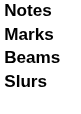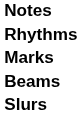 <table>
 <tr>
 <td><strong>Notes</strong></td>
+<td></td>
+</tr>
+<tr>
+<td><strong>Rhythms</strong></td>
 <td></td>
 </tr>
 <tr>
 <td><strong>Marks</strong></td>
 <td></td>
 </tr>
 <tr>
 <td><strong>Beams</strong></td>
 <td></td>
 </tr>
 <tr>
 <td><strong>Slurs</strong></td>
 <td></td>
 </tr>
 </table>
